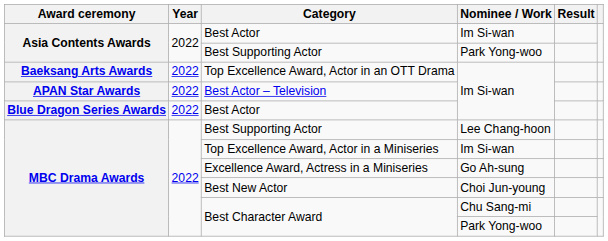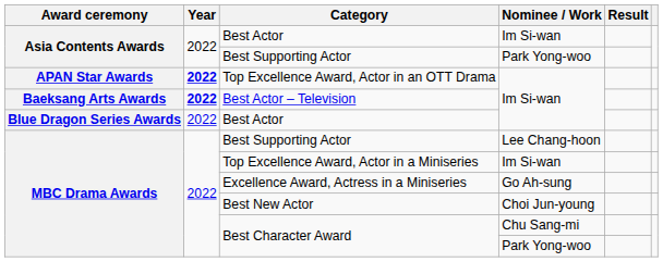 <table class="wikitable plainrowheaders sortable">
 <tr>
 <th scope="col">Award ceremony</th>
 <th scope="col">Year</th>
 <th scope="col">Category</th>
 <th scope="col">Nominee / Work</th>
 <th scope="col">Result</th>
 <th scope="col" class="unsortable"></th>
 </tr>
 <tr>
 <th scope="row" rowspan="2">Asia Contents Awards</th>
 <td style="text-align:center"  rowspan="2">2022</td>
 <td>Best Actor</td>
 <td>Im Si-wan</td>
 <td></td>
 <td style="text-align:center" rowspan="2"></td>
 </tr>
 <tr>
 <td>Best Supporting Actor</td>
 <td>Park Yong-woo</td>
 <td></td>
 </tr>
 <tr>
-<th scope="row"><a href='#'>Baeksang Arts Awards</a></th>
-<td style="text-align:center"><a href='#'>2022</a></td>
+<th scope="row"><a href='#'>APAN Star Awards</a></th>
+<td style="text-align:center"><strong><a href='#'>2022</a></strong></td>
 <td>Top Excellence Award, Actor in an OTT Drama</td>
 <td rowspan="3">Im Si-wan</td>
 <td></td>
 <td style="text-align:center"></td>
 </tr>
 <tr>
-<th scope="row"><a href='#'>APAN Star Awards</a></th>
-<td style="text-align:center"><a href='#'>2022</a></td>
+<th scope="row"><a href='#'>Baeksang Arts Awards</a></th>
+<td style="text-align:center"><strong><a href='#'>2022</a></strong></td>
 <td><a href='#'>Best Actor – Television</a></td>
 <td></td>
 <td style="text-align:center"></td>
 </tr>
 <tr>
 <th scope="row"><a href='#'>Blue Dragon Series Awards</a></th>
 <td style="text-align:center"><a href='#'>2022</a></td>
 <td>Best Actor</td>
 <td></td>
 <td style="text-align:center"></td>
 </tr>
 <tr>
 <th scope="row" rowspan="6"><a href='#'>MBC Drama Awards</a></th>
 <td style="text-align:center" rowspan="6"><a href='#'>2022</a></td>
 <td>Best Supporting Actor</td>
 <td>Lee Chang-hoon</td>
 <td></td>
 <td style="text-align:center"></td>
 </tr>
 <tr>
 <td>Top Excellence Award, Actor in a Miniseries</td>
 <td>Im Si-wan</td>
 <td></td>
 <td style="text-align:center"></td>
 </tr>
 <tr>
 <td>Excellence Award, Actress in a Miniseries</td>
 <td>Go Ah-sung</td>
 <td></td>
 <td style="text-align:center"></td>
 </tr>
 <tr>
 <td>Best New Actor</td>
 <td>Choi Jun-young</td>
 <td></td>
 <td style="text-align:center"></td>
 </tr>
 <tr>
 <td rowspan="2">Best Character Award</td>
 <td>Chu Sang-mi</td>
 <td></td>
 <td style="text-align:center" rowspan="2"></td>
 </tr>
 <tr>
 <td>Park Yong-woo</td>
 <td></td>
 </tr>
 </table>
